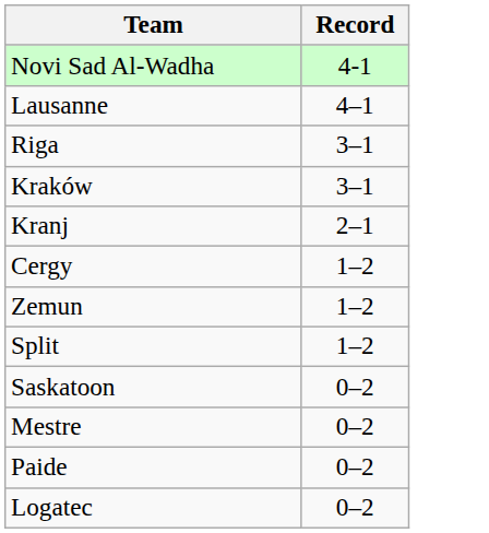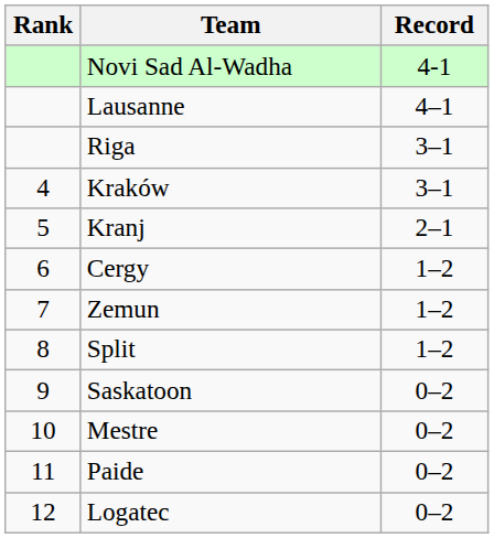 <table class="wikitable" style="text-align: center;">
 <tr>
+<th width=40>Rank</th>
 <th width=180>Team</th>
 <th width=60>Record</th>
 </tr>
 <tr bgcolor="#ccffcc">
+<td></td>
 <td align="left"> Novi Sad Al-Wadha</td>
 <td>4-1</td>
 </tr>
 <tr>
+<td></td>
 <td align="left"> Lausanne</td>
 <td>4–1</td>
 </tr>
 <tr>
+<td></td>
 <td align="left"> Riga</td>
 <td>3–1</td>
 </tr>
 <tr>
+<td>4</td>
 <td align="left"> Kraków</td>
 <td>3–1</td>
 </tr>
 <tr>
+<td>5</td>
 <td align="left"> Kranj</td>
 <td>2–1</td>
 </tr>
 <tr>
+<td>6</td>
 <td align="left"> Cergy</td>
 <td>1–2</td>
 </tr>
 <tr>
+<td>7</td>
 <td align="left"> Zemun</td>
 <td>1–2</td>
 </tr>
 <tr>
+<td>8</td>
 <td align="left"> Split</td>
 <td>1–2</td>
 </tr>
 <tr>
+<td>9</td>
 <td align="left"> Saskatoon</td>
 <td>0–2</td>
 </tr>
 <tr>
+<td>10</td>
 <td align="left"> Mestre</td>
 <td>0–2</td>
 </tr>
 <tr>
+<td>11</td>
 <td align="left"> Paide</td>
 <td>0–2</td>
 </tr>
 <tr>
+<td>12</td>
 <td align="left"> Logatec</td>
 <td>0–2</td>
 </tr>
 </table>
